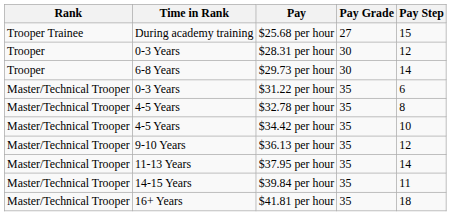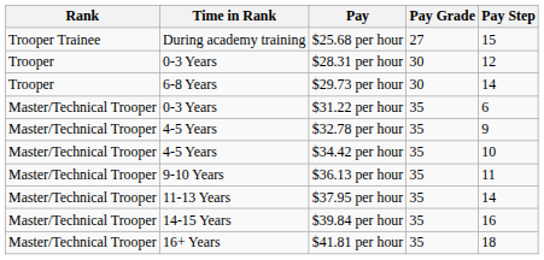 <table class="wikitable sortable">
 <tr>
 <th>Rank</th>
 <th>Time in Rank</th>
 <th>Pay</th>
 <th>Pay Grade</th>
 <th>Pay Step</th>
 </tr>
 <tr>
 <td>Trooper Trainee</td>
 <td>During academy training</td>
 <td>$25.68 per hour</td>
 <td>27</td>
 <td>15</td>
 </tr>
 <tr>
 <td>Trooper</td>
 <td>0-3 Years</td>
 <td>$28.31 per hour</td>
 <td>30</td>
 <td>12</td>
 </tr>
 <tr>
 <td>Trooper</td>
 <td>6-8 Years</td>
 <td>$29.73 per hour</td>
 <td>30</td>
 <td>14</td>
 </tr>
 <tr>
 <td>Master/Technical Trooper</td>
 <td>0-3 Years</td>
 <td>$31.22 per hour</td>
 <td>35</td>
 <td>6</td>
 </tr>
 <tr>
 <td>Master/Technical Trooper</td>
 <td>4-5 Years</td>
 <td>$32.78 per hour</td>
 <td>35</td>
-<td>8</td>
+<td>9</td>
 </tr>
 <tr>
 <td>Master/Technical Trooper</td>
 <td>4-5 Years</td>
 <td>$34.42 per hour</td>
 <td>35</td>
 <td>10</td>
 </tr>
 <tr>
 <td>Master/Technical Trooper</td>
 <td>9-10 Years</td>
 <td>$36.13 per hour</td>
 <td>35</td>
-<td>12</td>
+<td>11</td>
 </tr>
 <tr>
 <td>Master/Technical Trooper</td>
 <td>11-13 Years</td>
 <td>$37.95 per hour</td>
 <td>35</td>
 <td>14</td>
 </tr>
 <tr>
 <td>Master/Technical Trooper</td>
 <td>14-15 Years</td>
 <td>$39.84 per hour</td>
 <td>35</td>
-<td>11</td>
+<td>16</td>
 </tr>
 <tr>
 <td>Master/Technical Trooper</td>
 <td>16+ Years</td>
 <td>$41.81 per hour</td>
 <td>35</td>
 <td>18</td>
 </tr>
 </table>
